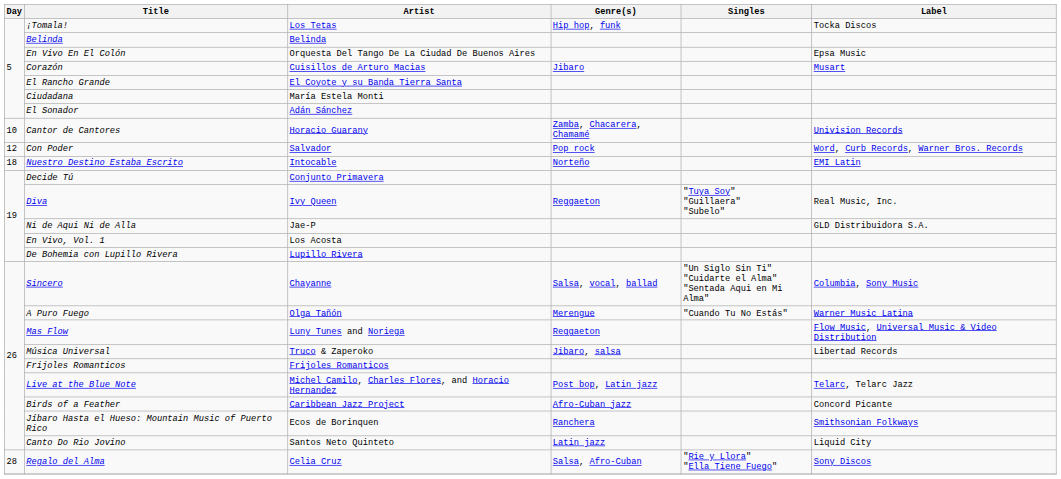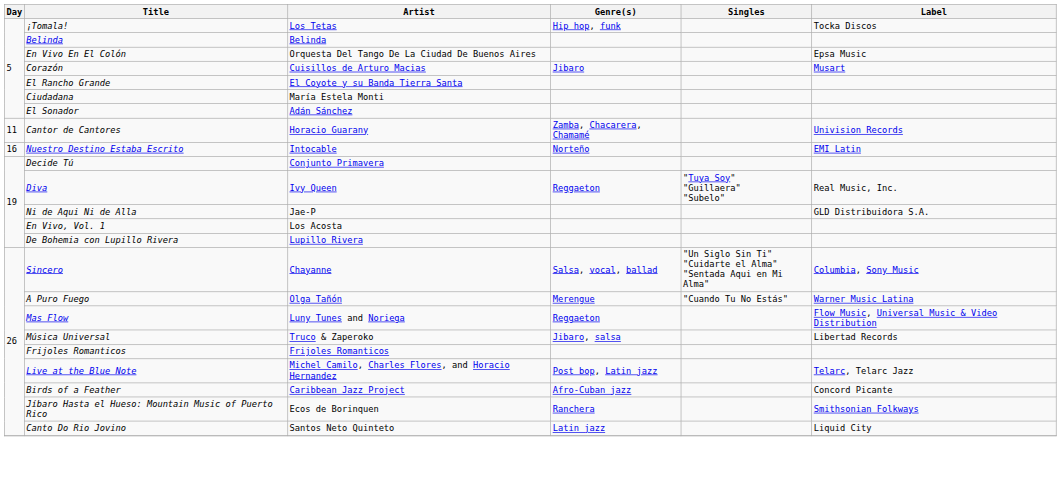 <table class="wikitable sortable" style="text-align: left;">
 <tr>
 <th>Day</th>
 <th>Title</th>
 <th>Artist</th>
 <th>Genre(s)</th>
 <th>Singles</th>
 <th>Label</th>
 </tr>
 <tr>
 <td rowspan="7">5</td>
 <td><em>¡Tomala!</em></td>
 <td><a href='#'>Los Tetas</a></td>
 <td><a href='#'>Hip hop</a>, <a href='#'>funk</a></td>
 <td></td>
 <td>Tocka Discos</td>
 </tr>
 <tr>
 <td><em><a href='#'>Belinda</a></em></td>
 <td><a href='#'>Belinda</a></td>
 <td></td>
 <td></td>
 <td></td>
 </tr>
 <tr>
 <td><em>En Vivo En El Colón</em></td>
 <td>Orquesta Del Tango De La Ciudad De Buenos Aires</td>
 <td></td>
 <td></td>
 <td>Epsa Music</td>
 </tr>
 <tr>
 <td><em>Corazón</em></td>
 <td><a href='#'>Cuisillos de Arturo Macias</a></td>
 <td><a href='#'>Jibaro</a></td>
 <td></td>
 <td><a href='#'>Musart</a></td>
 </tr>
 <tr>
 <td><em>El Rancho Grande</em></td>
 <td><a href='#'>El Coyote y su Banda Tierra Santa</a></td>
 <td></td>
 <td></td>
 <td></td>
 </tr>
 <tr>
 <td><em>Ciudadana</em></td>
 <td>María Estela Monti</td>
 <td></td>
 <td></td>
 <td></td>
 </tr>
 <tr>
 <td><em>El Sonador</em></td>
 <td><a href='#'>Adán Sánchez</a></td>
 <td></td>
 <td></td>
 <td></td>
 </tr>
 <tr>
-<td>10</td>
+<td>11</td>
 <td><em>Cantor de Cantores</em></td>
 <td><a href='#'>Horacio Guarany</a></td>
 <td><a href='#'>Zamba</a>, <a href='#'>Chacarera</a>, <a href='#'>Chamamé</a></td>
 <td></td>
 <td><a href='#'>Univision Records</a></td>
 </tr>
 <tr>
-<td>12</td>
-<td><em>Con Poder</em></td>
-<td><a href='#'>Salvador</a></td>
-<td><a href='#'>Pop rock</a></td>
-<td></td>
-<td><a href='#'>Word</a>, <a href='#'>Curb Records</a>, <a href='#'>Warner Bros. Records</a></td>
-</tr>
-<tr>
-<td>18</td>
+<td>16</td>
 <td><em><a href='#'>Nuestro Destino Estaba Escrito</a></em></td>
 <td><a href='#'>Intocable</a></td>
 <td><a href='#'>Norteño</a></td>
 <td></td>
 <td><a href='#'>EMI Latin</a></td>
 </tr>
 <tr>
 <td rowspan="5">19</td>
 <td><em>Decide Tú</em></td>
 <td><a href='#'>Conjunto Primavera</a></td>
 <td></td>
 <td></td>
 <td></td>
 </tr>
 <tr>
 <td><em><a href='#'>Diva</a></em></td>
 <td><a href='#'>Ivy Queen</a></td>
 <td><a href='#'>Reggaeton</a></td>
 <td>"<a href='#'>Tuya Soy</a>"<br>"Guillaera"<br>"Subelo"</td>
 <td>Real Music, Inc.</td>
 </tr>
 <tr>
 <td><em>Ni de Aqui Ni de Alla</em></td>
 <td>Jae-P</td>
 <td></td>
 <td></td>
 <td>GLD Distribuidora S.A.</td>
 </tr>
 <tr>
 <td><em>En Vivo, Vol. 1</em></td>
 <td>Los Acosta</td>
 <td></td>
 <td></td>
 <td></td>
 </tr>
 <tr>
 <td><em>De Bohemia con Lupillo Rivera</em></td>
 <td><a href='#'>Lupillo Rivera</a></td>
 <td></td>
 <td></td>
 <td></td>
 </tr>
 <tr>
 <td rowspan="9">26</td>
 <td><em><a href='#'>Sincero</a></em></td>
 <td><a href='#'>Chayanne</a></td>
 <td><a href='#'>Salsa</a>, <a href='#'>vocal</a>, <a href='#'>ballad</a></td>
 <td>"Un Siglo Sin Ti"<br>"Cuidarte el Alma"<br>"Sentada Aqui en Mi Alma"</td>
 <td><a href='#'>Columbia</a>, <a href='#'>Sony Music</a></td>
 </tr>
 <tr>
 <td><em>A Puro Fuego</em></td>
 <td><a href='#'>Olga Tañón</a></td>
 <td><a href='#'>Merengue</a></td>
 <td>"Cuando Tu No Estás"</td>
 <td><a href='#'>Warner Music Latina</a></td>
 </tr>
 <tr>
 <td><em><a href='#'>Mas Flow</a></em></td>
 <td><a href='#'>Luny Tunes</a> and <a href='#'>Noriega</a></td>
 <td><a href='#'>Reggaeton</a></td>
 <td></td>
 <td><a href='#'>Flow Music</a>, <a href='#'>Universal Music & Video Distribution</a></td>
 </tr>
 <tr>
 <td><em>Música Universal</em></td>
 <td><a href='#'>Truco</a> & Zaperoko</td>
 <td><a href='#'>Jibaro</a>, <a href='#'>salsa</a></td>
 <td></td>
 <td>Libertad Records</td>
 </tr>
 <tr>
 <td><em>Frijoles Romanticos</em></td>
 <td><a href='#'>Frijoles Romanticos</a></td>
 <td></td>
 <td></td>
 <td></td>
 </tr>
 <tr>
 <td><em><a href='#'>Live at the Blue Note</a></em></td>
 <td><a href='#'>Michel Camilo</a>, <a href='#'>Charles Flores</a>, and <a href='#'>Horacio Hernandez</a></td>
 <td><a href='#'>Post bop</a>, <a href='#'>Latin jazz</a></td>
 <td></td>
 <td><a href='#'>Telarc</a>, Telarc Jazz</td>
 </tr>
 <tr>
 <td><em>Birds of a Feather</em></td>
 <td><a href='#'>Caribbean Jazz Project</a></td>
 <td><a href='#'>Afro-Cuban jazz</a></td>
 <td></td>
 <td>Concord Picante</td>
 </tr>
 <tr>
 <td><em>Jíbaro Hasta el Hueso: Mountain Music of Puerto Rico</em></td>
 <td>Ecos de Borinquen</td>
 <td><a href='#'>Ranchera</a></td>
 <td></td>
 <td><a href='#'>Smithsonian Folkways</a></td>
 </tr>
 <tr>
 <td><em>Canto Do Rio Jovino</em></td>
 <td>Santos Neto Quinteto</td>
 <td><a href='#'>Latin jazz</a></td>
 <td></td>
 <td>Liquid City</td>
 </tr>
 <tr>
-<td>28</td>
-<td><em><a href='#'>Regalo del Alma</a></em></td>
-<td><a href='#'>Celia Cruz</a></td>
-<td><a href='#'>Salsa</a>, <a href='#'>Afro-Cuban</a></td>
-<td>"<a href='#'>Rie y Llora</a>"<br>"<a href='#'>Ella Tiene Fuego</a>"</td>
-<td><a href='#'>Sony Discos</a></td>
-</tr>
-<tr>
 </tr>
 </table>
